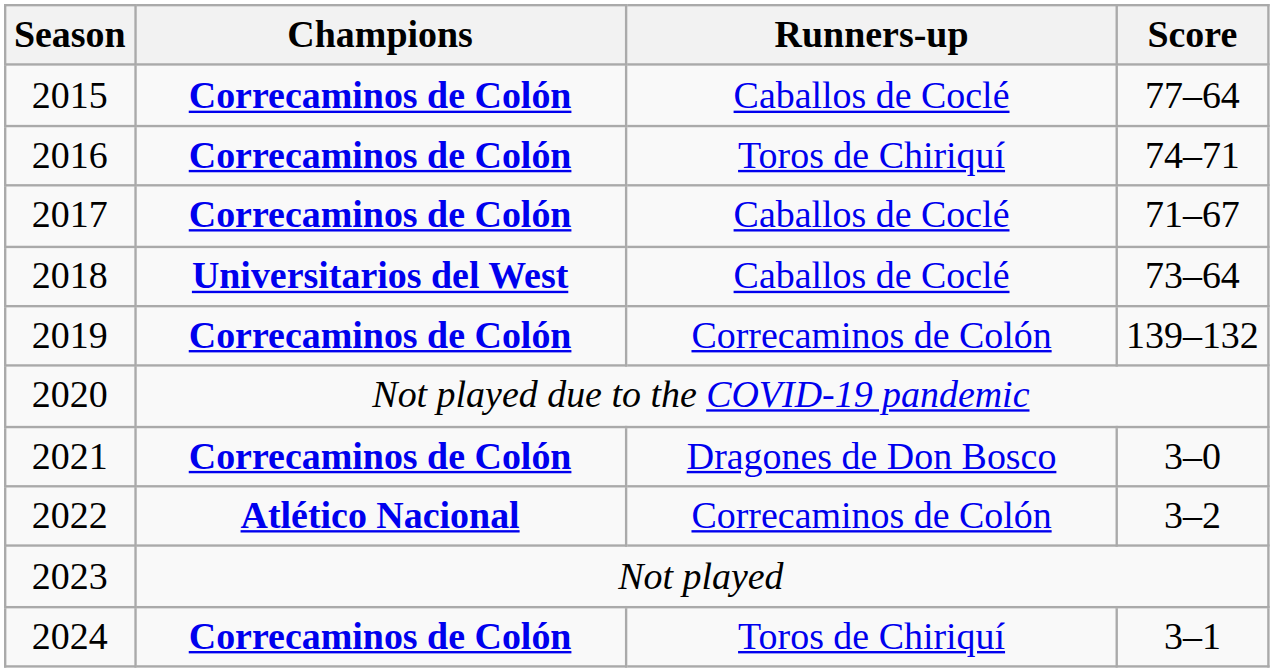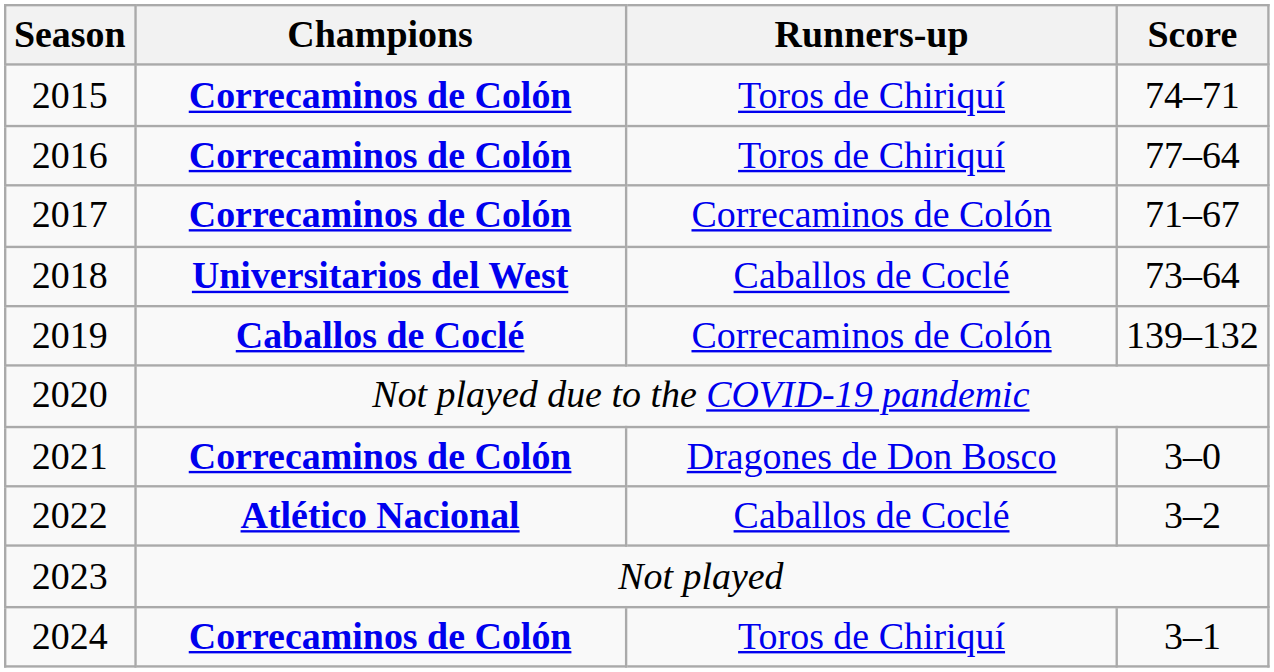 <table class="wikitable" style="text-align:center;">
 <tr>
 <th>Season</th>
 <th width=200>Champions</th>
 <th width=200>Runners-up</th>
 <th>Score</th>
 </tr>
 <tr>
 <td>2015</td>
 <td><strong><a href='#'>Correcaminos de Colón</a></strong></td>
-<td><a href='#'>Caballos de Coclé</a></td>
-<td>77–64</td>
+<td><a href='#'>Toros de Chiriquí</a></td>
+<td>74–71</td>
 </tr>
 <tr>
 <td>2016</td>
 <td><strong><a href='#'>Correcaminos de Colón</a></strong></td>
 <td><a href='#'>Toros de Chiriquí</a></td>
-<td>74–71</td>
+<td>77–64</td>
 </tr>
 <tr>
 <td>2017</td>
 <td><strong><a href='#'>Correcaminos de Colón</a></strong></td>
-<td><a href='#'>Caballos de Coclé</a></td>
+<td><a href='#'>Correcaminos de Colón</a></td>
 <td>71–67</td>
 </tr>
 <tr>
 <td>2018</td>
 <td><strong><a href='#'>Universitarios del West</a></strong></td>
 <td><a href='#'>Caballos de Coclé</a></td>
 <td>73–64</td>
 </tr>
 <tr>
 <td>2019</td>
-<td><strong><a href='#'>Correcaminos de Colón</a></strong></td>
+<td><strong><a href='#'>Caballos de Coclé</a></strong></td>
 <td><a href='#'>Correcaminos de Colón</a></td>
 <td>139–132</td>
 </tr>
 <tr>
 <td>2020</td>
 <td colspan=3><em>Not played due to the <a href='#'>COVID-19 pandemic</a></em></td>
 </tr>
 <tr>
 <td>2021</td>
 <td><strong><a href='#'>Correcaminos de Colón</a></strong></td>
 <td><a href='#'>Dragones de Don Bosco</a></td>
 <td>3–0</td>
 </tr>
 <tr>
 <td>2022</td>
 <td><a href='#'><strong>Atlético Nacional</strong></a></td>
-<td><a href='#'>Correcaminos de Colón</a></td>
+<td><a href='#'>Caballos de Coclé</a></td>
 <td>3–2</td>
 </tr>
 <tr>
 <td>2023</td>
 <td colspan="3"><em>Not played</em></td>
 </tr>
 <tr>
 <td>2024</td>
 <td><strong><a href='#'>Correcaminos de Colón</a></strong></td>
 <td><a href='#'>Toros de Chiriquí</a></td>
 <td>3–1</td>
 </tr>
 </table>
